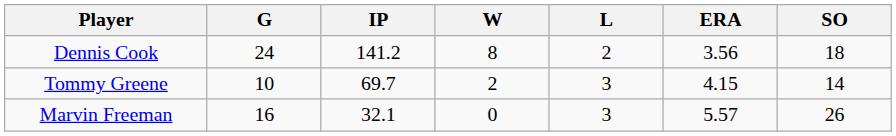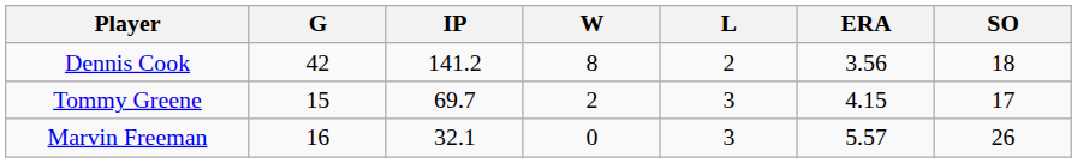 <table class="wikitable sortable">
 <tr>
 <th bgcolor="#DDDDFF" width="16%">Player</th>
 <th bgcolor="#DDDDFF" width="9%">G</th>
 <th bgcolor="#DDDDFF" width="9%">IP</th>
 <th bgcolor="#DDDDFF" width="9%">W</th>
 <th bgcolor="#DDDDFF" width="9%">L</th>
 <th bgcolor="#DDDDFF" width="9%">ERA</th>
 <th bgcolor="#DDDDFF" width="9%">SO</th>
 </tr>
 <tr align="center">
 <td><a href='#'>Dennis Cook</a></td>
-<td>24</td>
+<td>42</td>
 <td>141.2</td>
 <td>8</td>
 <td>2</td>
 <td>3.56</td>
 <td>18</td>
 </tr>
 <tr align=center>
 <td><a href='#'>Tommy Greene</a></td>
-<td>10</td>
+<td>15</td>
 <td>69.7</td>
 <td>2</td>
 <td>3</td>
 <td>4.15</td>
-<td>14</td>
+<td>17</td>
 </tr>
 <tr align=center>
 <td><a href='#'>Marvin Freeman</a></td>
 <td>16</td>
 <td>32.1</td>
 <td>0</td>
 <td>3</td>
 <td>5.57</td>
 <td>26</td>
 </tr>
 </table>
